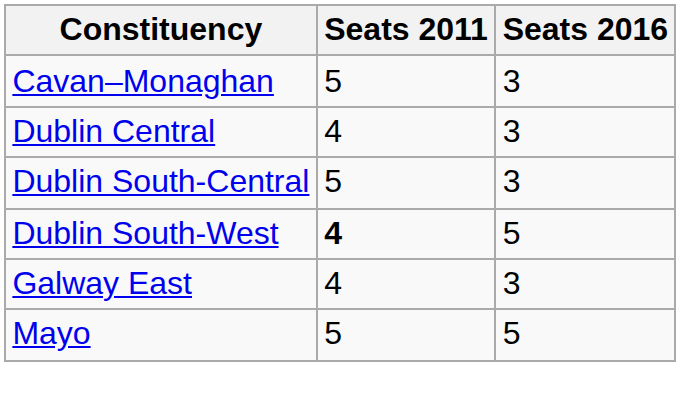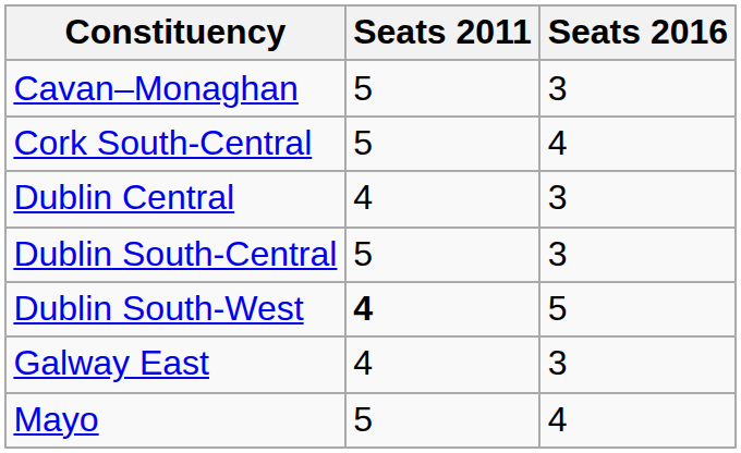 <table class="wikitable">
 <tr>
 <th>Constituency</th>
 <th>Seats 2011</th>
 <th>Seats 2016</th>
 </tr>
 <tr>
 <td><a href='#'>Cavan–Monaghan</a></td>
 <td>5</td>
 <td>3</td>
+</tr>
+<tr>
+<td><a href='#'>Cork South-Central</a></td>
+<td>5</td>
+<td>4</td>
 </tr>
 <tr>
 <td><a href='#'>Dublin Central</a></td>
 <td>4</td>
 <td>3</td>
 </tr>
 <tr>
 <td><a href='#'>Dublin South-Central</a></td>
 <td>5</td>
 <td>3</td>
 </tr>
 <tr>
 <td><a href='#'>Dublin South-West</a></td>
 <td><strong>4</strong></td>
 <td>5</td>
 </tr>
 <tr>
 <td><a href='#'>Galway East</a></td>
 <td>4</td>
 <td>3</td>
 </tr>
 <tr>
 <td><a href='#'>Mayo</a></td>
 <td>5</td>
-<td>5</td>
+<td>4</td>
 </tr>
 </table>
